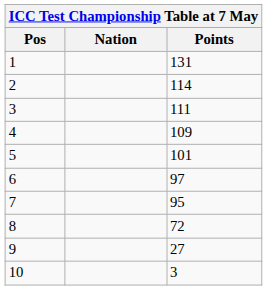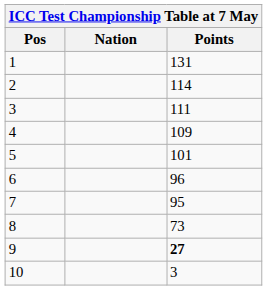 <table class="wikitable" style="text-align:left; width:auto; margin:auto">
 <tr>
 <th colspan="3"><a href='#'>ICC Test Championship</a> Table at 7 May</th>
 </tr>
 <tr style="background:#efefef;">
 <th>Pos</th>
 <th>Nation</th>
 <th>Points</th>
 </tr>
 <tr>
 <td>1</td>
 <td></td>
 <td>131</td>
 </tr>
 <tr>
 <td>2</td>
 <td></td>
 <td>114</td>
 </tr>
 <tr>
 <td>3</td>
 <td></td>
 <td>111</td>
 </tr>
 <tr>
 <td>4</td>
 <td></td>
 <td>109</td>
 </tr>
 <tr>
 <td>5</td>
 <td></td>
 <td>101</td>
 </tr>
 <tr>
 <td>6</td>
 <td></td>
-<td>97</td>
+<td>96</td>
 </tr>
 <tr>
 <td>7</td>
 <td></td>
 <td>95</td>
 </tr>
 <tr>
 <td>8</td>
 <td></td>
-<td>72</td>
+<td>73</td>
 </tr>
 <tr>
 <td>9</td>
 <td></td>
-<td>27</td>
+<td><strong>27</strong></td>
 </tr>
 <tr>
 <td>10</td>
 <td></td>
 <td>3</td>
 </tr>
 </table>
